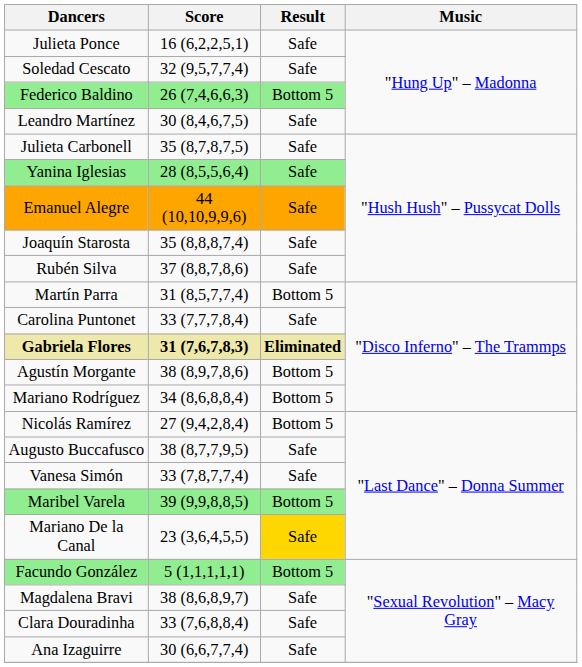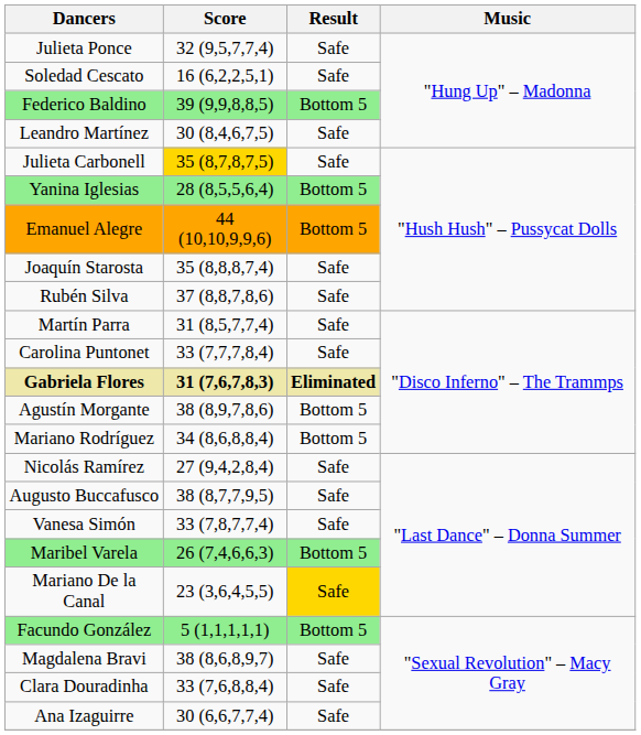 <table class="wikitable" width="90%" style="text-align:center;">
 <tr bgcolor="f2f2f2">
 <td><strong>Dancers</strong></td>
 <td><strong>Score</strong></td>
 <td><strong>Result</strong></td>
 <td><strong>Music</strong></td>
 </tr>
 <tr>
 <td>Julieta Ponce</td>
-<td>16 (6,2,2,5,1)</td>
+<td>32 (9,5,7,7,4)</td>
 <td>Safe</td>
 <td rowspan=4>"<a href='#'>Hung Up</a>" – <a href='#'>Madonna</a></td>
 </tr>
 <tr>
 <td>Soledad Cescato</td>
-<td>32 (9,5,7,7,4)</td>
+<td>16 (6,2,2,5,1)</td>
 <td>Safe</td>
 </tr>
 <tr bgcolor=lightgreen>
 <td>Federico Baldino</td>
-<td>26 (7,4,6,6,3)</td>
+<td>39 (9,9,8,8,5)</td>
 <td>Bottom 5</td>
 </tr>
 <tr>
 <td>Leandro Martínez</td>
 <td>30 (8,4,6,7,5)</td>
 <td>Safe</td>
 </tr>
 <tr>
 <td>Julieta Carbonell</td>
-<td>35 (8,7,8,7,5)</td>
+<td style="background: gold;">35 (8,7,8,7,5)</td>
 <td>Safe</td>
 <td rowspan=5>"<a href='#'>Hush Hush</a>" – <a href='#'>Pussycat Dolls</a></td>
 </tr>
 <tr bgcolor=lightgreen>
 <td>Yanina Iglesias</td>
 <td>28 (8,5,5,6,4)</td>
-<td>Safe</td>
+<td>Bottom 5</td>
 </tr>
 <tr bgcolor=orange>
 <td>Emanuel Alegre</td>
 <td>44 (10,10,9,9,6)</td>
-<td>Safe</td>
+<td>Bottom 5</td>
 </tr>
 <tr>
 <td>Joaquín Starosta</td>
 <td>35 (8,8,8,7,4)</td>
 <td>Safe</td>
 </tr>
 <tr>
 <td>Rubén Silva</td>
 <td>37 (8,8,7,8,6)</td>
 <td>Safe</td>
 </tr>
 <tr>
 <td>Martín Parra</td>
 <td>31 (8,5,7,7,4)</td>
-<td>Bottom 5</td>
+<td>Safe</td>
 <td rowspan=5>"<a href='#'>Disco Inferno</a>" – <a href='#'>The Trammps</a></td>
 </tr>
 <tr>
 <td>Carolina Puntonet</td>
 <td>33 (7,7,7,8,4)</td>
 <td>Safe</td>
 </tr>
 <tr bgcolor=palegoldenrod>
 <td><strong>Gabriela Flores</strong></td>
 <td><strong>31 (7,6,7,8,3)</strong></td>
 <td><strong>Eliminated</strong></td>
 </tr>
 <tr>
 <td>Agustín Morgante</td>
 <td>38 (8,9,7,8,6)</td>
 <td>Bottom 5</td>
 </tr>
 <tr>
 <td>Mariano Rodríguez</td>
 <td>34 (8,6,8,8,4)</td>
 <td>Bottom 5</td>
 </tr>
 <tr>
 <td>Nicolás Ramírez</td>
 <td>27 (9,4,2,8,4)</td>
-<td>Bottom 5</td>
+<td>Safe</td>
 <td rowspan=5>"<a href='#'>Last Dance</a>" – <a href='#'>Donna Summer</a></td>
 </tr>
 <tr>
 <td>Augusto Buccafusco</td>
 <td>38 (8,7,7,9,5)</td>
 <td>Safe</td>
 </tr>
 <tr>
 <td>Vanesa Simón</td>
 <td>33 (7,8,7,7,4)</td>
 <td>Safe</td>
 </tr>
 <tr bgcolor=lightgreen>
 <td>Maribel Varela</td>
-<td>39 (9,9,8,8,5)</td>
+<td>26 (7,4,6,6,3)</td>
 <td>Bottom 5</td>
 </tr>
 <tr>
 <td>Mariano De la Canal</td>
 <td>23 (3,6,4,5,5)</td>
 <td style="background: gold;">Safe</td>
 </tr>
 <tr>
 <td bgcolor=lightgreen>Facundo González</td>
 <td bgcolor=lightgreen>5 (1,1,1,1,1)</td>
 <td bgcolor=lightgreen>Bottom 5</td>
 <td rowspan=4>"<a href='#'>Sexual Revolution</a>" – <a href='#'>Macy Gray</a></td>
 </tr>
 <tr>
 <td>Magdalena Bravi</td>
 <td>38 (8,6,8,9,7)</td>
 <td>Safe</td>
 </tr>
 <tr>
 <td>Clara Douradinha</td>
 <td>33 (7,6,8,8,4)</td>
 <td>Safe</td>
 </tr>
 <tr>
 <td>Ana Izaguirre</td>
 <td>30 (6,6,7,7,4)</td>
 <td>Safe</td>
 </tr>
 <tr>
 </tr>
 </table>
